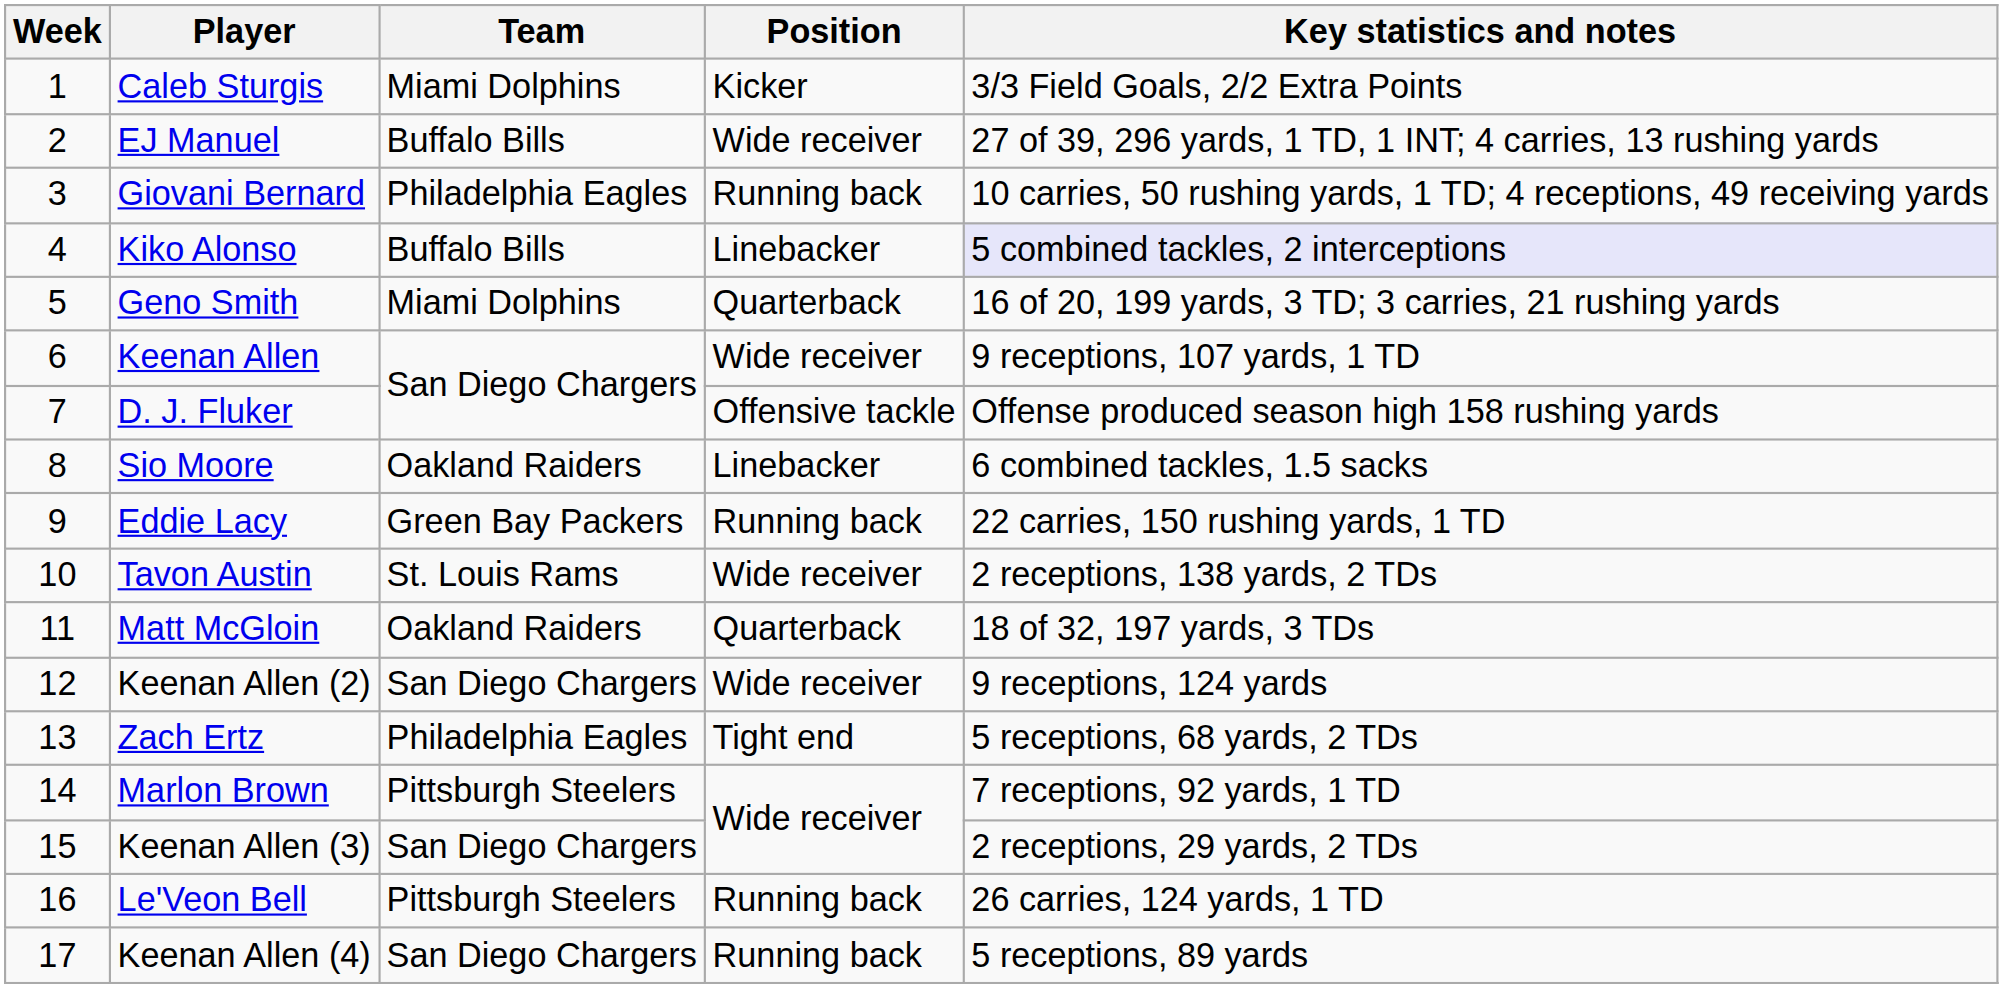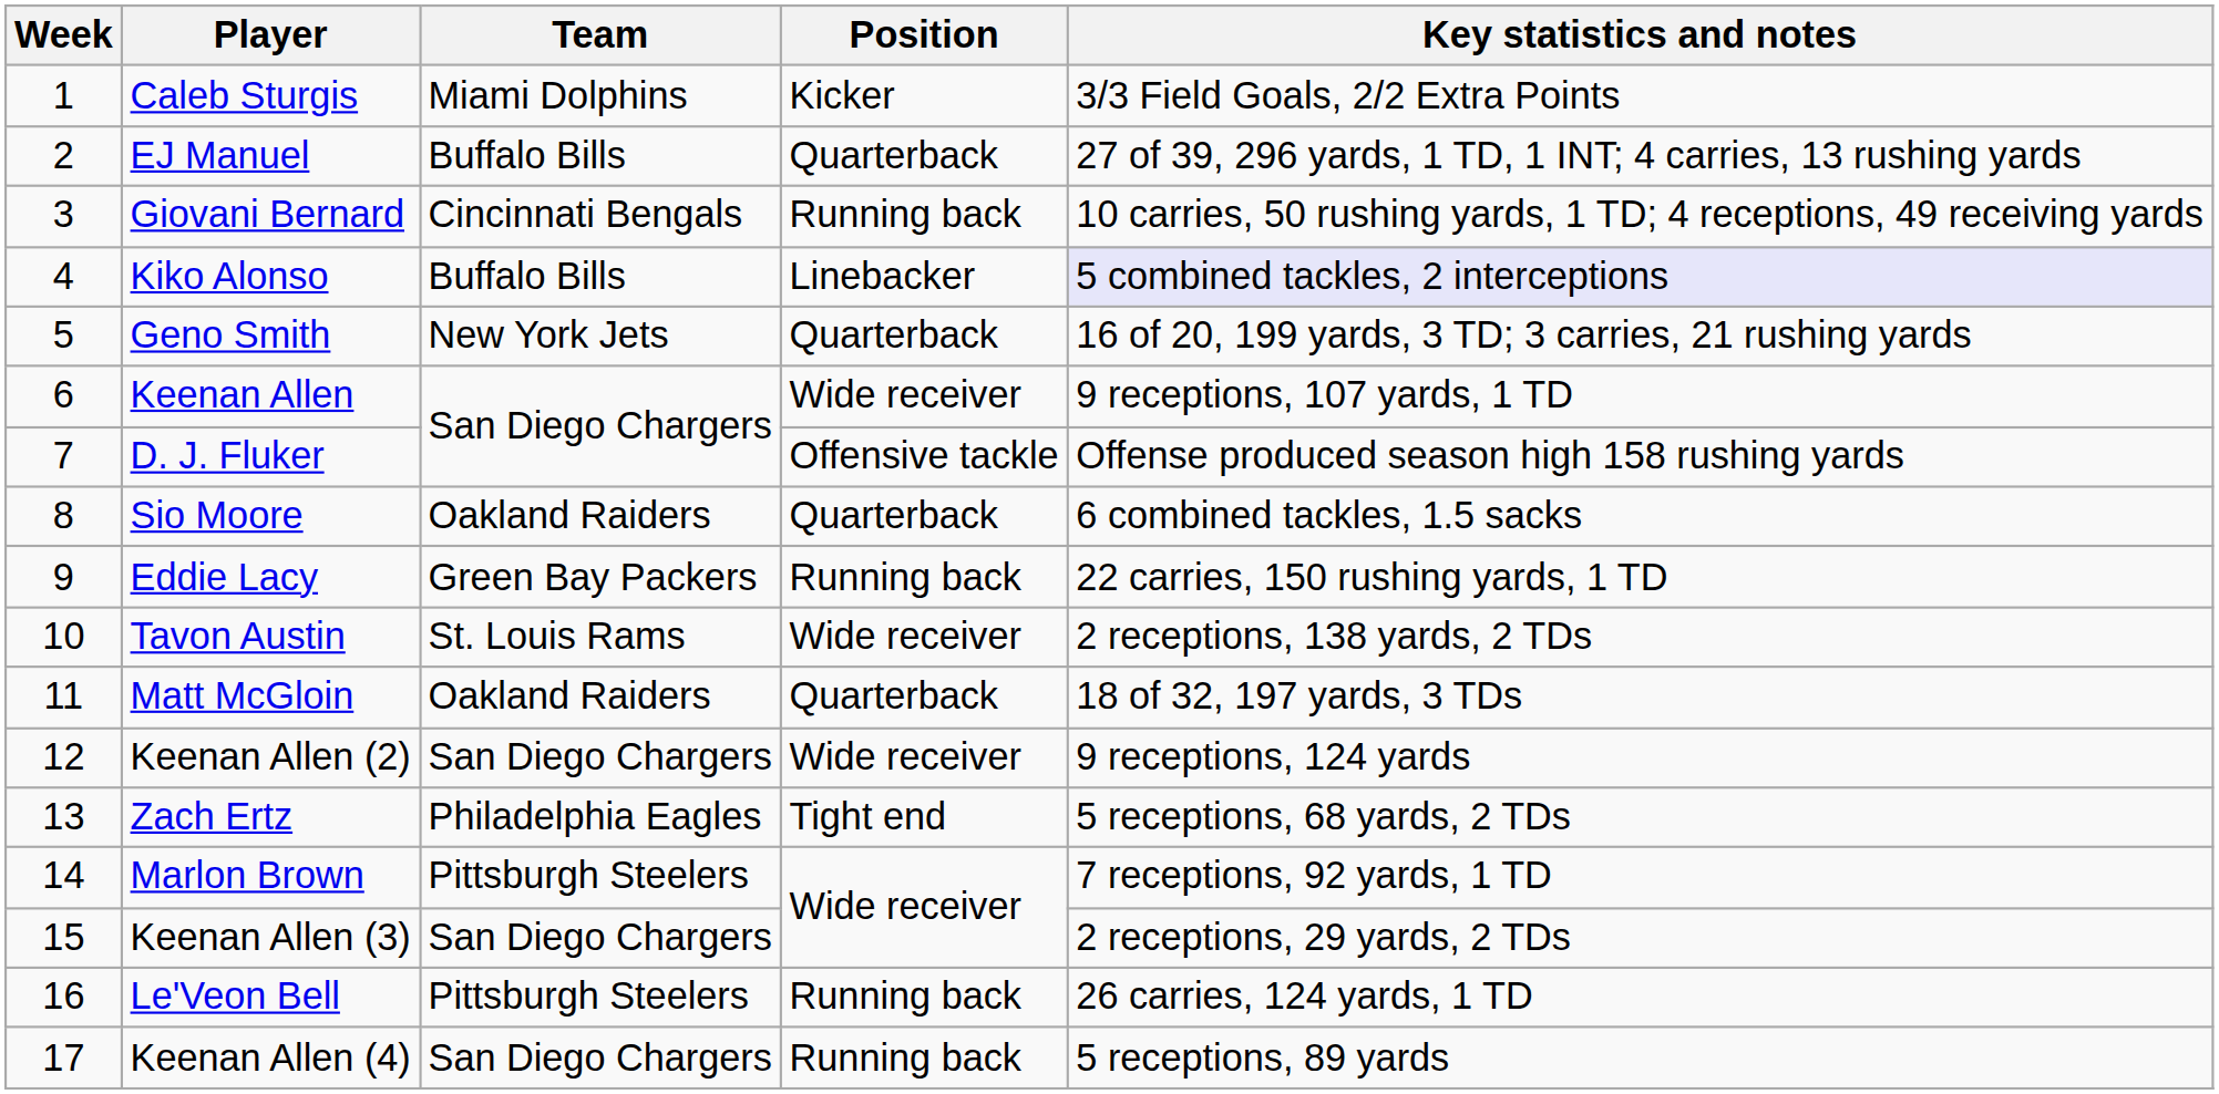 <table class="wikitable sortable">
 <tr>
 <th>Week</th>
 <th>Player</th>
 <th>Team</th>
 <th>Position</th>
 <th>Key statistics and notes</th>
 </tr>
 <tr>
 <td align=center>1</td>
 <td><a href='#'>Caleb Sturgis</a></td>
 <td>Miami Dolphins</td>
 <td>Kicker</td>
 <td>3/3 Field Goals, 2/2 Extra Points</td>
 </tr>
 <tr>
 <td align=center>2</td>
 <td><a href='#'>EJ Manuel</a></td>
 <td>Buffalo Bills</td>
-<td>Wide receiver</td>
+<td>Quarterback</td>
 <td>27 of 39, 296 yards, 1 TD, 1 INT; 4 carries, 13 rushing yards</td>
 </tr>
 <tr>
 <td align=center>3</td>
 <td><a href='#'>Giovani Bernard</a></td>
-<td>Philadelphia Eagles</td>
+<td>Cincinnati Bengals</td>
 <td>Running back</td>
 <td>10 carries, 50 rushing yards, 1 TD; 4 receptions, 49 receiving yards</td>
 </tr>
 <tr>
 <td align=center>4</td>
 <td><a href='#'>Kiko Alonso</a></td>
 <td>Buffalo Bills</td>
 <td>Linebacker</td>
 <td style="background: lavender;">5 combined tackles, 2 interceptions</td>
 </tr>
 <tr>
 <td align=center>5</td>
 <td><a href='#'>Geno Smith</a></td>
-<td>Miami Dolphins</td>
+<td>New York Jets</td>
 <td>Quarterback</td>
 <td>16 of 20, 199 yards, 3 TD; 3 carries, 21 rushing yards</td>
 </tr>
 <tr>
 <td align=center>6</td>
 <td><a href='#'>Keenan Allen</a></td>
 <td rowspan="2">San Diego Chargers</td>
 <td>Wide receiver</td>
 <td>9 receptions, 107 yards, 1 TD</td>
 </tr>
 <tr>
 <td align=center>7</td>
 <td><a href='#'>D. J. Fluker</a></td>
 <td>Offensive tackle</td>
 <td>Offense produced season high 158 rushing yards</td>
 </tr>
 <tr>
 <td align=center>8</td>
 <td><a href='#'>Sio Moore</a></td>
 <td>Oakland Raiders</td>
-<td>Linebacker</td>
+<td>Quarterback</td>
 <td>6 combined tackles, 1.5 sacks</td>
 </tr>
 <tr>
 <td align=center>9</td>
 <td><a href='#'>Eddie Lacy</a></td>
 <td>Green Bay Packers</td>
 <td>Running back</td>
 <td>22 carries, 150 rushing yards, 1 TD</td>
 </tr>
 <tr>
 <td align=center>10</td>
 <td><a href='#'>Tavon Austin</a></td>
 <td>St. Louis Rams</td>
 <td>Wide receiver</td>
 <td>2 receptions, 138 yards, 2 TDs</td>
 </tr>
 <tr>
 <td align=center>11</td>
 <td><a href='#'>Matt McGloin</a></td>
 <td>Oakland Raiders</td>
 <td>Quarterback</td>
 <td>18 of 32, 197 yards, 3 TDs</td>
 </tr>
 <tr>
 <td align=center>12</td>
 <td>Keenan Allen (2)</td>
 <td>San Diego Chargers</td>
 <td>Wide receiver</td>
 <td>9 receptions, 124 yards</td>
 </tr>
 <tr>
 <td align=center>13</td>
 <td><a href='#'>Zach Ertz</a></td>
 <td>Philadelphia Eagles</td>
 <td>Tight end</td>
 <td>5 receptions, 68 yards, 2 TDs</td>
 </tr>
 <tr>
 <td align=center>14</td>
 <td><a href='#'>Marlon Brown</a></td>
 <td>Pittsburgh Steelers</td>
 <td rowspan="2">Wide receiver</td>
 <td>7 receptions, 92 yards, 1 TD</td>
 </tr>
 <tr>
 <td align=center>15</td>
 <td>Keenan Allen (3)</td>
 <td>San Diego Chargers</td>
 <td>2 receptions, 29 yards, 2 TDs</td>
 </tr>
 <tr>
 <td align=center>16</td>
 <td><a href='#'>Le'Veon Bell</a></td>
 <td>Pittsburgh Steelers</td>
 <td>Running back</td>
 <td>26 carries, 124 yards, 1 TD</td>
 </tr>
 <tr>
 <td align=center>17</td>
 <td>Keenan Allen  (4)</td>
 <td>San Diego Chargers</td>
 <td>Running back</td>
 <td>5 receptions, 89 yards</td>
 </tr>
 <tr>
 </tr>
 </table>
